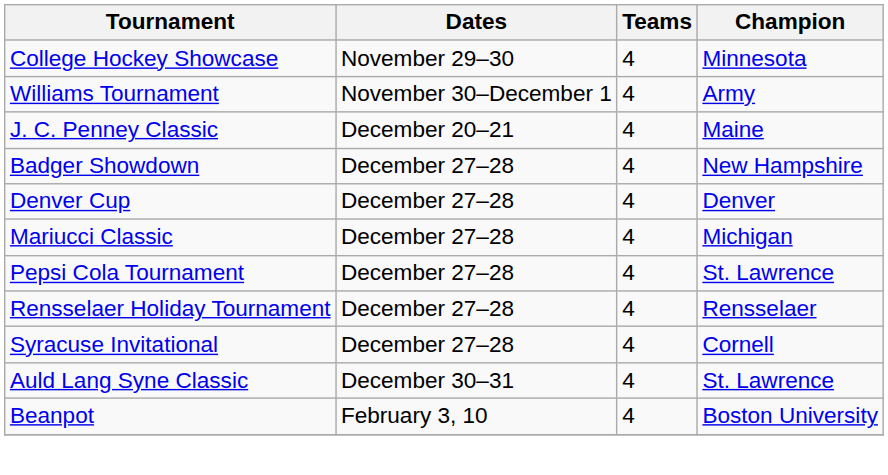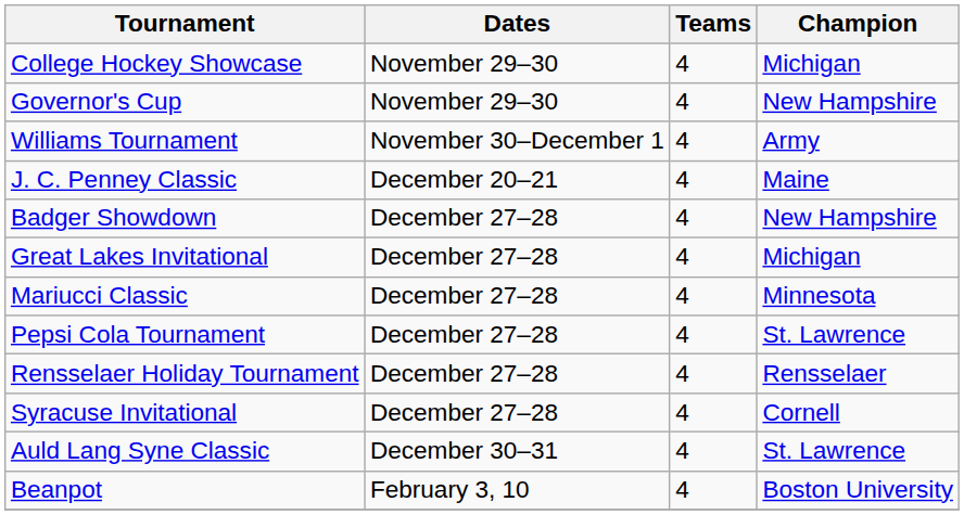 <table class="wikitable">
 <tr>
 <th>Tournament</th>
 <th>Dates</th>
 <th>Teams</th>
 <th>Champion</th>
 </tr>
 <tr>
 <td><a href='#'>College Hockey Showcase</a></td>
 <td>November 29–30</td>
 <td>4</td>
-<td><a href='#'>Minnesota</a></td>
+<td><a href='#'>Michigan</a></td>
+</tr>
+<tr>
+<td><a href='#'>Governor's Cup</a></td>
+<td>November 29–30</td>
+<td>4</td>
+<td><a href='#'>New Hampshire</a></td>
 </tr>
 <tr>
 <td><a href='#'>Williams Tournament</a></td>
 <td>November 30–December 1</td>
 <td>4</td>
 <td><a href='#'>Army</a></td>
 </tr>
 <tr>
 <td><a href='#'>J. C. Penney Classic</a></td>
 <td>December 20–21</td>
 <td>4</td>
 <td><a href='#'>Maine</a></td>
 </tr>
 <tr>
 <td><a href='#'>Badger Showdown</a></td>
 <td>December 27–28</td>
 <td>4</td>
 <td><a href='#'>New Hampshire</a></td>
 </tr>
 <tr>
-<td><a href='#'>Denver Cup</a></td>
+<td><a href='#'>Great Lakes Invitational</a></td>
 <td>December 27–28</td>
 <td>4</td>
-<td><a href='#'>Denver</a></td>
+<td><a href='#'>Michigan</a></td>
 </tr>
 <tr>
 <td><a href='#'>Mariucci Classic</a></td>
 <td>December 27–28</td>
 <td>4</td>
-<td><a href='#'>Michigan</a></td>
+<td><a href='#'>Minnesota</a></td>
 </tr>
 <tr>
 <td><a href='#'>Pepsi Cola Tournament</a></td>
 <td>December 27–28</td>
 <td>4</td>
 <td><a href='#'>St. Lawrence</a></td>
 </tr>
 <tr>
 <td><a href='#'>Rensselaer Holiday Tournament</a></td>
 <td>December 27–28</td>
 <td>4</td>
 <td><a href='#'>Rensselaer</a></td>
 </tr>
 <tr>
 <td><a href='#'>Syracuse Invitational</a></td>
 <td>December 27–28</td>
 <td>4</td>
 <td><a href='#'>Cornell</a></td>
 </tr>
 <tr>
 <td><a href='#'>Auld Lang Syne Classic</a></td>
 <td>December 30–31</td>
 <td>4</td>
 <td><a href='#'>St. Lawrence</a></td>
 </tr>
 <tr>
 <td><a href='#'>Beanpot</a></td>
 <td>February 3, 10</td>
 <td>4</td>
 <td><a href='#'>Boston University</a></td>
 </tr>
 <tr>
 </tr>
 </table>
